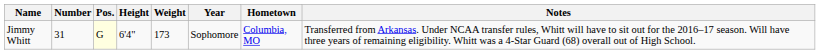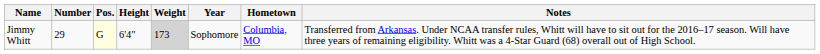 <table class="wikitable sortable" border="1">
 <tr>
 <th>Name</th>
 <th>Number</th>
 <th>Pos.</th>
 <th>Height</th>
 <th>Weight</th>
 <th>Year</th>
 <th>Hometown</th>
 <th class="unsortable">Notes</th>
 </tr>
 <tr>
 <td>Jimmy Whitt</td>
-<td>31</td>
+<td>29</td>
 <td style="background: lightyellow;">G</td>
 <td>6'4"</td>
-<td>173</td>
+<td style="background: lightgrey;">173</td>
 <td>Sophomore</td>
 <td><a href='#'>Columbia, MO</a></td>
 <td>Transferred from <a href='#'>Arkansas</a>. Under NCAA transfer rules, Whitt will have to sit out for the 2016–17 season. Will have three years of remaining eligibility. Whitt was a 4-Star Guard (68) overall out of High School.</td>
 </tr>
 </table>
